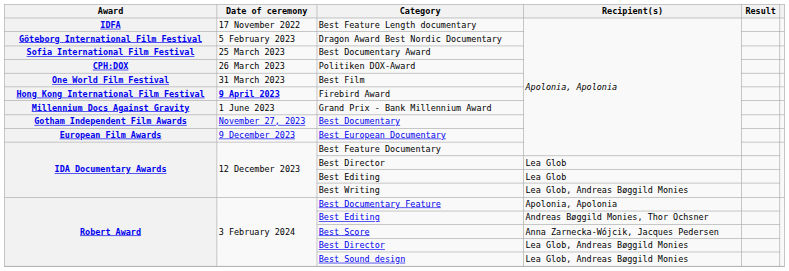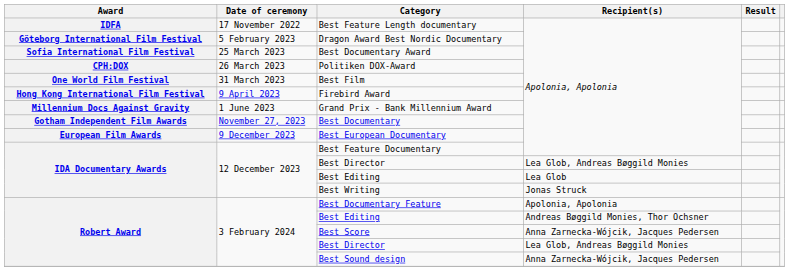 <table class="wikitable sortable plainrowheaders" style="width: 95%;">
 <tr>
 <th scope="col">Award</th>
 <th scope="col">Date of ceremony</th>
 <th scope="col">Category</th>
 <th scope="col">Recipient(s)</th>
 <th scope="col">Result</th>
 <th scope="col" class="unsortable"></th>
 </tr>
 <tr>
 <th scope="row"><a href='#'>IDFA</a></th>
 <td>17 November 2022</td>
 <td>Best Feature Length documentary</td>
 <td rowspan="10"><em>Apolonia, Apolonia</em></td>
 <td></td>
 <td align="center"></td>
 </tr>
 <tr>
 <th scope="row"><a href='#'>Göteborg International Film Festival</a></th>
 <td>5 February 2023</td>
 <td>Dragon Award Best Nordic Documentary</td>
 <td></td>
 <td align="center"></td>
 </tr>
 <tr>
 <th scope="row"><a href='#'>Sofia International Film Festival</a></th>
 <td>25 March 2023</td>
 <td>Best Documentary Award</td>
 <td></td>
 <td align="center"></td>
 </tr>
 <tr>
 <th scope="row"><a href='#'>CPH:DOX</a></th>
 <td>26 March 2023</td>
 <td>Politiken DOX-Award</td>
 <td></td>
 <td align="center"></td>
 </tr>
 <tr>
 <th scope="row"><a href='#'>One World Film Festival</a></th>
 <td>31 March 2023</td>
 <td>Best Film</td>
 <td></td>
 <td align="center"></td>
 </tr>
 <tr>
 <th scope="row"><a href='#'>Hong Kong International Film Festival</a></th>
-<td><strong><a href='#'>9 April 2023</a></strong></td>
+<td><a href='#'>9 April 2023</a></td>
 <td>Firebird Award</td>
 <td></td>
 <td align="center"></td>
 </tr>
 <tr>
 <th scope="row"><a href='#'>Millennium Docs Against Gravity</a></th>
 <td>1 June 2023</td>
 <td>Grand Prix - Bank Millennium Award</td>
 <td></td>
 <td align="center"></td>
 </tr>
 <tr>
 <th scope="row"><a href='#'>Gotham Independent Film Awards</a></th>
 <td><a href='#'>November 27, 2023</a></td>
 <td><a href='#'>Best Documentary</a></td>
 <td></td>
 <td align="center"></td>
 </tr>
 <tr>
 <th scope="row"><a href='#'>European Film Awards</a></th>
 <td><a href='#'>9 December 2023</a></td>
 <td><a href='#'>Best European Documentary</a></td>
 <td></td>
 <td align="center"></td>
 </tr>
 <tr>
 <th rowspan="4" scope="row"><a href='#'>IDA Documentary Awards</a></th>
 <td rowspan="4">12 December 2023</td>
 <td>Best Feature Documentary</td>
 <td></td>
 <td rowspan="4" align="center"></td>
 </tr>
 <tr>
 <td>Best Director</td>
-<td>Lea Glob</td>
+<td>Lea Glob, Andreas Bøggild Monies</td>
 <td></td>
 </tr>
 <tr>
 <td>Best Editing</td>
 <td>Lea Glob</td>
 <td></td>
 </tr>
 <tr>
 <td>Best Writing</td>
-<td>Lea Glob, Andreas Bøggild Monies</td>
+<td>Jonas Struck</td>
 <td></td>
 </tr>
 <tr>
 <th scope="row" rowspan="5"><a href='#'>Robert Award</a></th>
 <td rowspan="5">3 February 2024</td>
 <td><a href='#'>Best Documentary Feature</a></td>
 <td>Apolonia, Apolonia</td>
 <td></td>
 <td align="center"rowspan="5"></td>
 </tr>
 <tr>
 <td><a href='#'>Best Editing</a></td>
 <td>Andreas Bøggild Monies, Thor Ochsner</td>
 <td></td>
 </tr>
 <tr>
 <td><a href='#'>Best Score</a></td>
 <td>Anna Zarnecka-Wójcik, Jacques Pedersen</td>
 <td></td>
 </tr>
 <tr>
 <td><a href='#'>Best Director</a></td>
 <td>Lea Glob, Andreas Bøggild Monies</td>
 <td></td>
 </tr>
 <tr>
 <td><a href='#'>Best Sound design</a></td>
-<td>Lea Glob, Andreas Bøggild Monies</td>
+<td>Anna Zarnecka-Wójcik, Jacques Pedersen</td>
 <td></td>
 </tr>
 <tr>
 </tr>
 </table>
